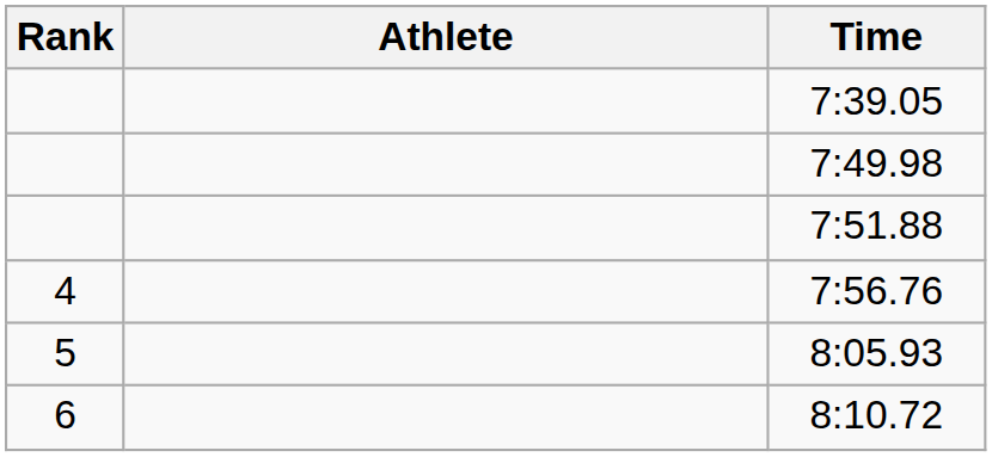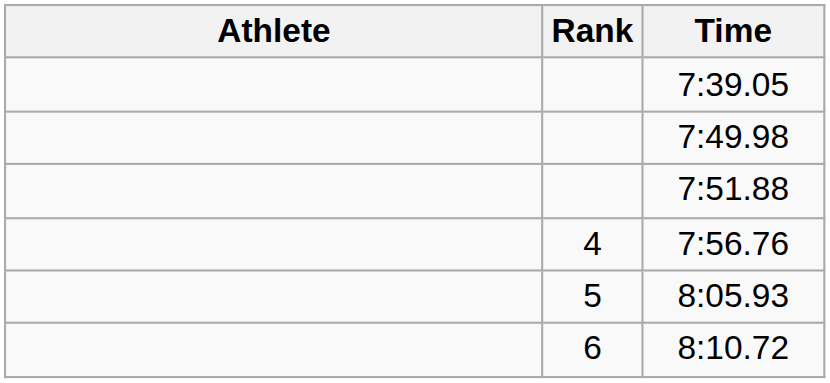 <table class=wikitable style="text-align:center">
 <tr>
+<th width=250>Athlete</th>
 <th width=40>Rank</th>
-<th width=250>Athlete</th>
 <th width=80>Time</th>
 </tr>
 <tr>
+<td align="left"></td>
 <td></td>
-<td align="left"></td>
 <td>7:39.05</td>
 </tr>
 <tr>
+<td align="left"></td>
 <td></td>
-<td align="left"></td>
 <td>7:49.98</td>
 </tr>
 <tr>
+<td align="left"></td>
 <td></td>
-<td align="left"></td>
 <td>7:51.88</td>
 </tr>
 <tr>
+<td align="left"></td>
 <td>4</td>
-<td align="left"></td>
 <td>7:56.76</td>
 </tr>
 <tr>
+<td align="left"></td>
 <td>5</td>
-<td align="left"></td>
 <td>8:05.93</td>
 </tr>
 <tr>
+<td align="left"></td>
 <td>6</td>
-<td align="left"></td>
 <td>8:10.72</td>
 </tr>
 </table>
